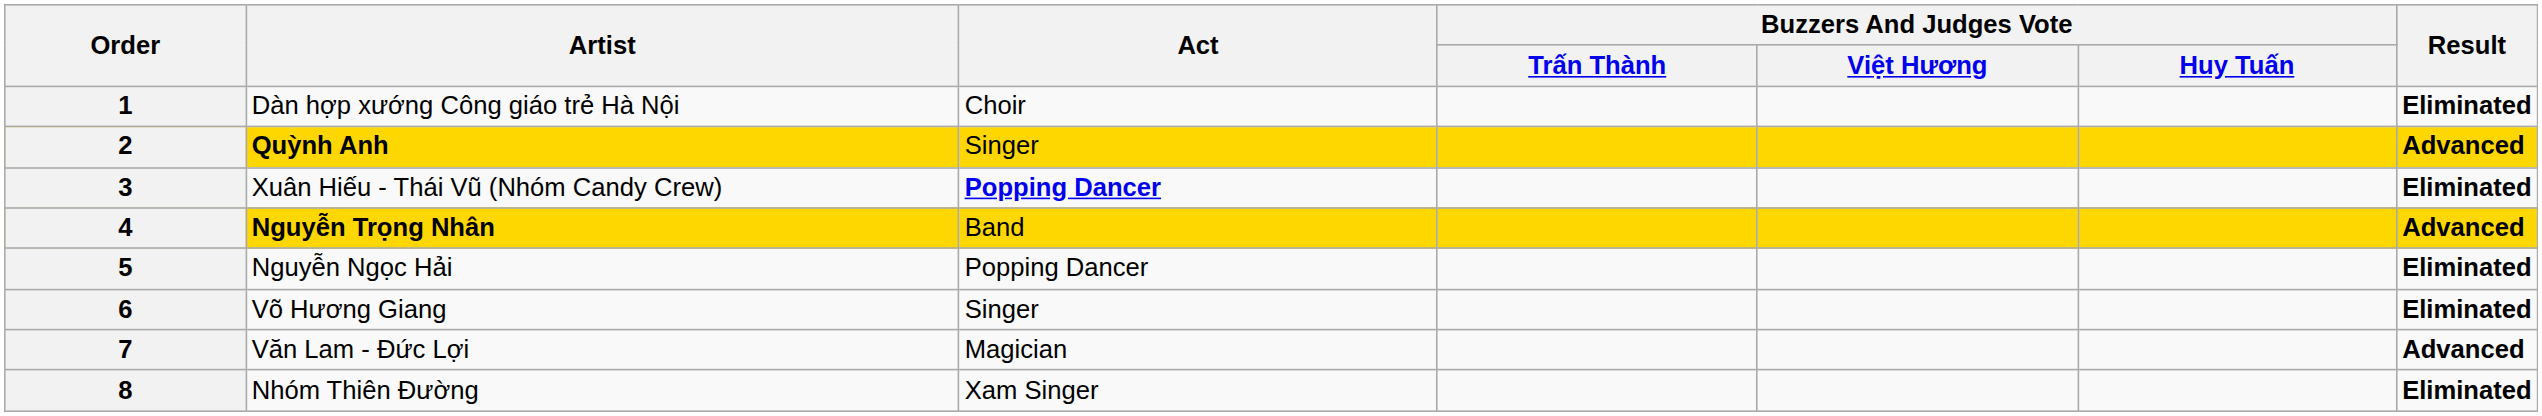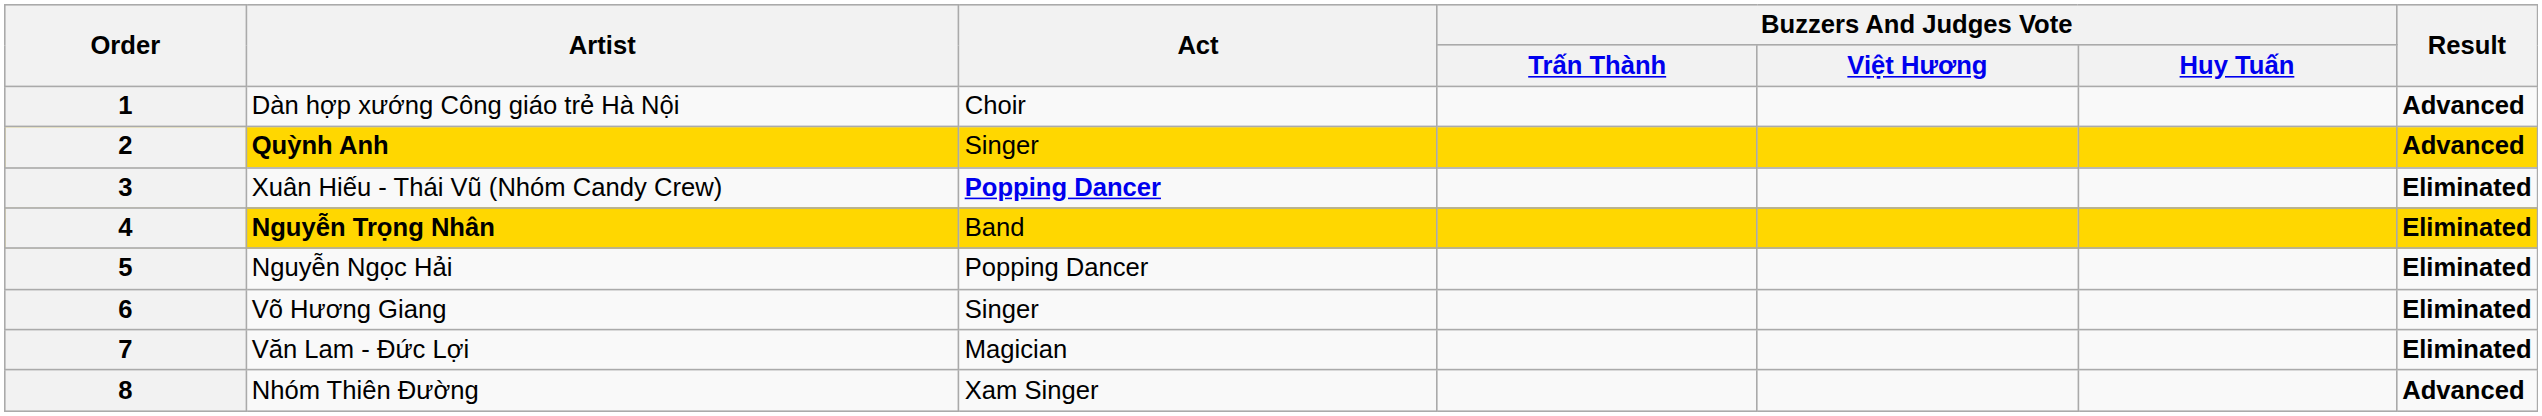 <table class="wikitable sortable" style="width:100%;">
 <tr>
 <th align=center rowspan=2 width=10%>Order</th>
 <th rowspan=2 width=30%>Artist</th>
 <th rowspan=2 width=20%>Act</th>
 <th colspan=3 width=40%>Buzzers And Judges Vote</th>
 <th rowspan=2 width=20%>Result</th>
 </tr>
 <tr>
 <th width=80><a href='#'>Trấn Thành</a></th>
 <th width=80><a href='#'>Việt Hương</a></th>
 <th width=80><a href='#'>Huy Tuấn</a></th>
 </tr>
 <tr>
 <th>1</th>
 <td>Dàn hợp xướng Công giáo trẻ Hà Nội</td>
 <td>Choir</td>
 <td></td>
 <td></td>
 <td></td>
-<td><strong>Eliminated</strong></td>
+<td><strong>Advanced</strong></td>
 </tr>
 <tr bgcolor=gold>
 <th>2</th>
 <td><strong>Quỳnh Anh</strong></td>
 <td>Singer</td>
 <td></td>
 <td></td>
 <td></td>
 <td><strong>Advanced</strong></td>
 </tr>
 <tr>
 <th>3</th>
 <td>Xuân Hiếu - Thái Vũ (Nhóm Candy Crew)</td>
 <td><strong><a href='#'>Popping Dancer</a></strong></td>
 <td></td>
 <td></td>
 <td></td>
 <td><strong>Eliminated</strong></td>
 </tr>
 <tr bgcolor=gold>
 <th>4</th>
 <td><strong>Nguyễn Trọng Nhân</strong></td>
 <td>Band</td>
 <td></td>
 <td></td>
 <td></td>
-<td><strong>Advanced</strong></td>
+<td><strong>Eliminated</strong></td>
 </tr>
 <tr>
 <th>5</th>
 <td>Nguyễn Ngọc Hải</td>
 <td>Popping Dancer</td>
 <td></td>
 <td></td>
 <td></td>
 <td><strong>Eliminated</strong></td>
 </tr>
 <tr>
 <th>6</th>
 <td>Võ Hương Giang</td>
 <td>Singer</td>
 <td></td>
 <td></td>
 <td></td>
 <td><strong>Eliminated</strong></td>
 </tr>
 <tr>
 <th>7</th>
 <td>Văn Lam - Đức Lợi</td>
 <td>Magician</td>
 <td></td>
 <td></td>
 <td></td>
-<td><strong>Advanced</strong></td>
+<td><strong>Eliminated</strong></td>
 </tr>
 <tr>
 <th>8</th>
 <td>Nhóm Thiên Đường</td>
 <td>Xam Singer</td>
 <td></td>
 <td></td>
 <td></td>
-<td><strong>Eliminated</strong></td>
+<td><strong>Advanced</strong></td>
 </tr>
 </table>
